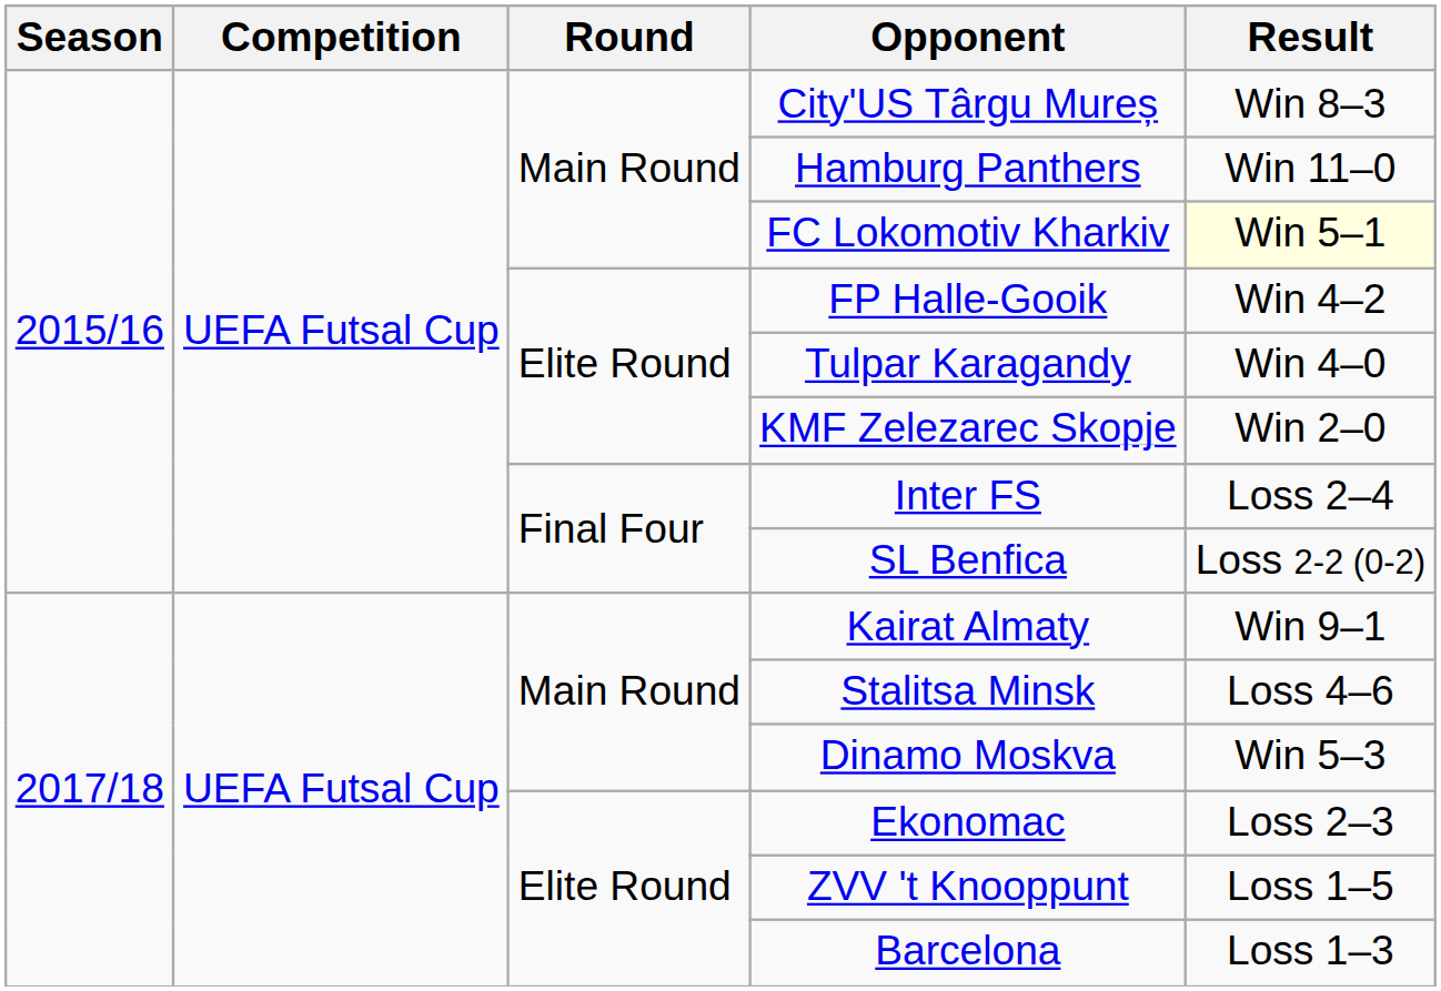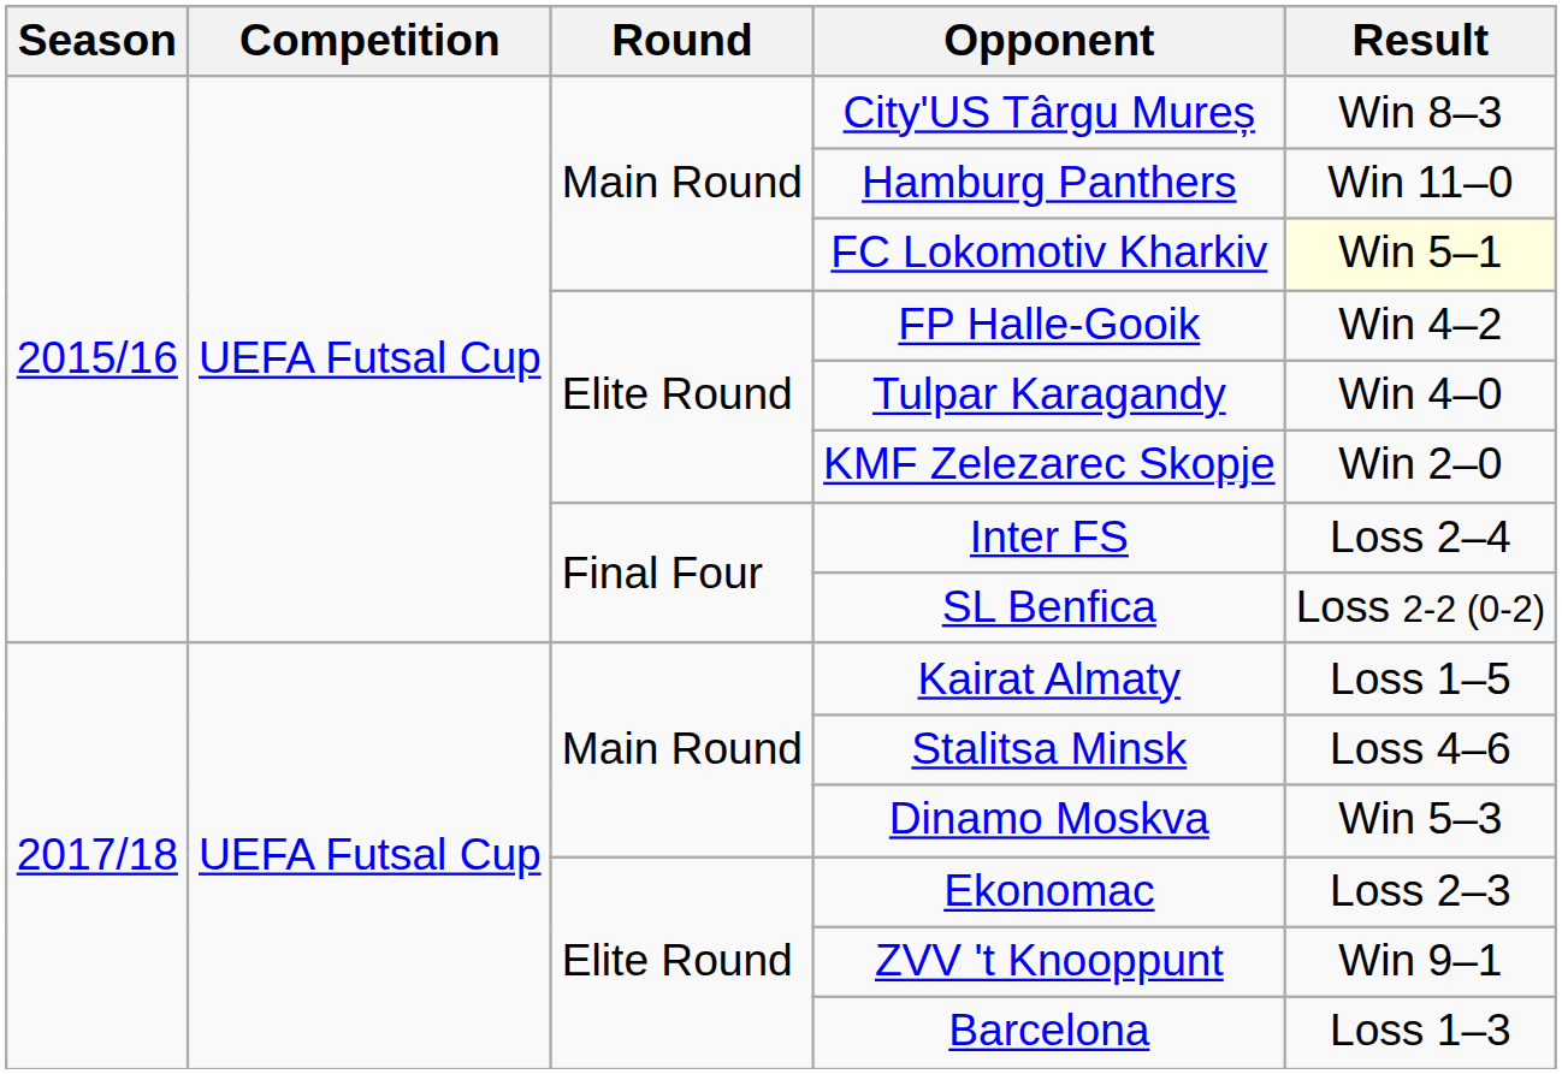 <table class="wikitable">
 <tr>
 <th>Season</th>
 <th>Competition</th>
 <th>Round</th>
 <th>Opponent</th>
 <th>Result</th>
 </tr>
 <tr>
 <td rowspan=8><a href='#'>2015/16</a></td>
 <td rowspan=8 align=center><a href='#'>UEFA Futsal Cup</a></td>
 <td rowspan=3>Main Round</td>
 <td align=center> <a href='#'>City'US Târgu Mureș</a></td>
 <td align=center>Win 8–3</td>
 </tr>
 <tr>
 <td align=center> <a href='#'>Hamburg Panthers</a></td>
 <td align=center>Win 11–0</td>
 </tr>
 <tr>
 <td align=center> <a href='#'>FC Lokomotiv Kharkiv</a></td>
 <td align=center style="background: lightyellow;">Win 5–1</td>
 </tr>
 <tr>
 <td rowspan=3>Elite Round</td>
 <td align=center> <a href='#'>FP Halle-Gooik</a></td>
 <td align=center>Win 4–2</td>
 </tr>
 <tr>
 <td align=center> <a href='#'>Tulpar Karagandy</a></td>
 <td align=center>Win 4–0</td>
 </tr>
 <tr>
 <td align=center> <a href='#'>KMF Zelezarec Skopje</a></td>
 <td align=center>Win 2–0</td>
 </tr>
 <tr>
 <td rowspan=2>Final Four</td>
 <td align=center> <a href='#'>Inter FS</a></td>
 <td align=center>Loss 2–4</td>
 </tr>
 <tr>
 <td align=center> <a href='#'>SL Benfica</a></td>
 <td align=center>Loss <small> 2-2 (0-2)</small></td>
 </tr>
 <tr>
 <td rowspan=8><a href='#'>2017/18</a></td>
 <td rowspan=8 align=center><a href='#'>UEFA Futsal Cup</a></td>
 <td rowspan=3>Main Round</td>
 <td align=center> <a href='#'>Kairat Almaty</a></td>
-<td align=center>Win 9–1</td>
+<td align=center>Loss 1–5</td>
 </tr>
 <tr>
 <td align=center> <a href='#'>Stalitsa Minsk</a></td>
 <td align=center>Loss 4–6</td>
 </tr>
 <tr>
 <td align=center> <a href='#'>Dinamo Moskva</a></td>
 <td align=center>Win 5–3</td>
 </tr>
 <tr>
 <td rowspan=3>Elite Round</td>
 <td align=center> <a href='#'>Ekonomac</a></td>
 <td align=center>Loss 2–3</td>
 </tr>
 <tr>
 <td align=center> <a href='#'>ZVV 't Knooppunt</a></td>
-<td align=center>Loss 1–5</td>
+<td align=center>Win 9–1</td>
 </tr>
 <tr>
 <td align=center> <a href='#'>Barcelona</a></td>
 <td align=center>Loss 1–3</td>
 </tr>
 <tr>
 </tr>
 </table>
